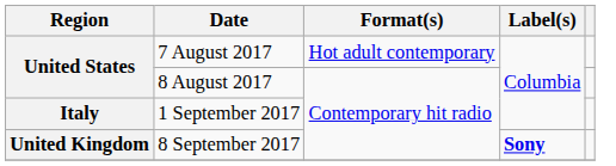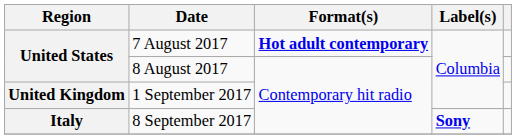 <table class="wikitable plainrowheaders">
 <tr>
 <th scope="col">Region</th>
 <th scope="col">Date</th>
 <th scope="col">Format(s)</th>
 <th scope="col">Label(s)</th>
 <th scope="col"></th>
 </tr>
 <tr>
 <th scope="row" rowspan="2">United States</th>
 <td>7 August 2017</td>
-<td><a href='#'>Hot adult contemporary</a></td>
+<td><strong><a href='#'>Hot adult contemporary</a></strong></td>
 <td rowspan="3"><a href='#'>Columbia</a></td>
 <td></td>
 </tr>
 <tr>
 <td>8 August 2017</td>
 <td rowspan="3"><a href='#'>Contemporary hit radio</a></td>
 <td></td>
 </tr>
 <tr>
-<th scope="row">Italy</th>
+<th scope="row">United Kingdom</th>
 <td>1 September 2017</td>
 <td></td>
 </tr>
 <tr>
-<th scope="row">United Kingdom</th>
+<th scope="row">Italy</th>
 <td>8 September 2017</td>
 <td><strong><a href='#'>Sony</a></strong></td>
 <td></td>
 </tr>
 <tr>
 </tr>
 </table>
